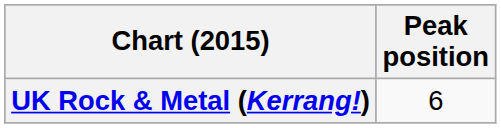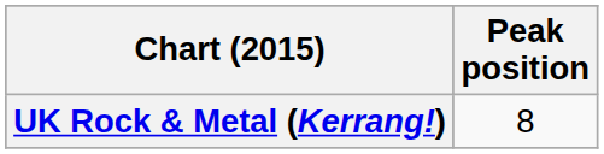 <table class="wikitable plainrowheaders">
 <tr>
 <th scope="col">Chart (2015)</th>
 <th scope="col">Peak<br>position</th>
 </tr>
 <tr>
 <th scope="row"><a href='#'>UK Rock & Metal</a> (<em><a href='#'>Kerrang!</a></em>)</th>
-<td style="text-align:center;">6</td>
+<td style="text-align:center;">8</td>
 </tr>
 </table>
